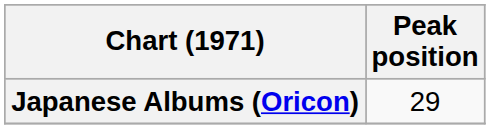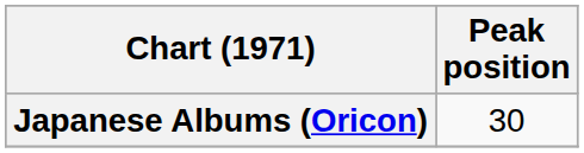 <table class="wikitable sortable plainrowheaders">
 <tr>
 <th>Chart (1971)</th>
 <th>Peak<br>position</th>
 </tr>
 <tr>
 <th scope="row">Japanese Albums (<a href='#'>Oricon</a>)</th>
-<td align="center">29</td>
+<td align="center">30</td>
 </tr>
 <tr>
 </tr>
 </table>
